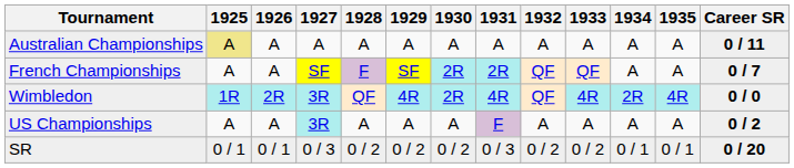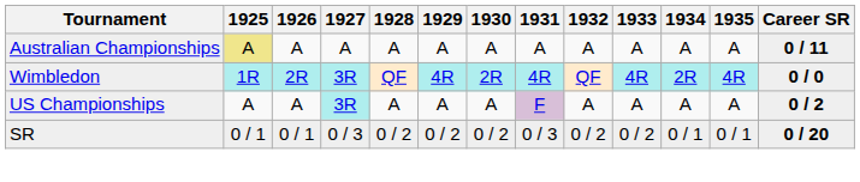 <table class="wikitable">
 <tr>
 <th>Tournament</th>
 <th>1925</th>
 <th>1926</th>
 <th>1927</th>
 <th>1928</th>
 <th>1929</th>
 <th>1930</th>
 <th>1931</th>
 <th>1932</th>
 <th>1933</th>
 <th>1934</th>
 <th>1935</th>
 <th>Career SR</th>
 </tr>
 <tr>
 <td style="background:#EFEFEF;"><a href='#'>Australian Championships</a></td>
 <td align="center" style="background: khaki;">A</td>
 <td align="center">A</td>
 <td align="center">A</td>
 <td align="center">A</td>
 <td align="center">A</td>
 <td align="center">A</td>
 <td align="center">A</td>
 <td align="center">A</td>
 <td align="center">A</td>
 <td align="center">A</td>
 <td align="center">A</td>
 <td align="center" style="background:#EFEFEF;"><strong>0 / 11</strong></td>
-</tr>
-<tr>
-<td style="background:#EFEFEF;"><a href='#'>French Championships</a></td>
-<td align="center">A</td>
-<td align="center">A</td>
-<td align="center" style="background:yellow;"><a href='#'>SF</a></td>
-<td align="center" style="background:#D8BFD8;"><a href='#'>F</a></td>
-<td align="center" style="background:yellow;"><a href='#'>SF</a></td>
-<td align="center" style="background:#afeeee;"><a href='#'>2R</a></td>
-<td align="center" style="background:#afeeee;"><a href='#'>2R</a></td>
-<td align="center" style="background:#ffebcd;"><a href='#'>QF</a></td>
-<td align="center" style="background:#ffebcd;"><a href='#'>QF</a></td>
-<td align="center">A</td>
-<td align="center">A</td>
-<td align="center" style="background:#EFEFEF;"><strong>0 / 7</strong></td>
 </tr>
 <tr>
 <td style="background:#EFEFEF;"><a href='#'>Wimbledon</a></td>
 <td align="center" style="background:#afeeee;"><a href='#'>1R</a></td>
 <td align="center" style="background:#afeeee;"><a href='#'>2R</a></td>
 <td align="center" style="background:#afeeee;"><a href='#'>3R</a></td>
 <td align="center" style="background:#ffebcd;"><a href='#'>QF</a></td>
 <td align="center" style="background:#afeeee;"><a href='#'>4R</a></td>
 <td align="center" style="background:#afeeee;"><a href='#'>2R</a></td>
 <td align="center" style="background:#afeeee;"><a href='#'>4R</a></td>
 <td align="center" style="background:#ffebcd;"><a href='#'>QF</a></td>
 <td align="center" style="background:#afeeee;"><a href='#'>4R</a></td>
 <td align="center" style="background:#afeeee;"><a href='#'>2R</a></td>
 <td align="center" style="background:#afeeee;"><a href='#'>4R</a></td>
 <td align="center" style="background:#EFEFEF;"><strong> 0 / 0</strong></td>
 </tr>
 <tr>
 <td style="background:#EFEFEF;"><a href='#'>US Championships</a></td>
 <td align="center">A</td>
 <td align="center">A</td>
 <td align="center" style="background:#afeeee;"><a href='#'>3R</a></td>
 <td align="center">A</td>
 <td align="center">A</td>
 <td align="center">A</td>
 <td align="center" style="background:#D8BFD8;"><a href='#'>F</a></td>
 <td align="center">A</td>
 <td align="center">A</td>
 <td align="center">A</td>
 <td align="center">A</td>
 <td align="center" style="background:#EFEFEF;"><strong>0 / 2</strong></td>
 </tr>
 <tr>
 <td style="background:#EFEFEF;">SR</td>
 <td align="center" style="background:#EFEFEF;">0 / 1</td>
 <td align="center" style="background:#EFEFEF;">0 / 1</td>
 <td align="center" style="background:#EFEFEF;">0 / 3</td>
 <td align="center" style="background:#EFEFEF;">0 / 2</td>
 <td align="center" style="background:#EFEFEF;">0 / 2</td>
 <td align="center" style="background:#EFEFEF;">0 / 2</td>
 <td align="center" style="background:#EFEFEF;">0 / 3</td>
 <td align="center" style="background:#EFEFEF;">0 / 2</td>
 <td align="center" style="background:#EFEFEF;">0 / 2</td>
 <td align="center" style="background:#EFEFEF;">0 / 1</td>
 <td align="center" style="background:#EFEFEF;">0 / 1</td>
 <td align="center" style="background:#EFEFEF;"><strong>0 / 20</strong></td>
 </tr>
 </table>
